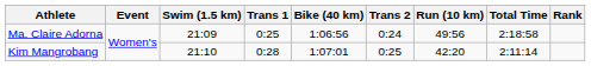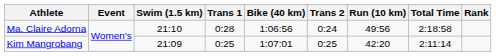 <table class="wikitable" style="font-size:90%">
 <tr>
 <th>Athlete</th>
 <th>Event</th>
 <th>Swim (1.5 km)</th>
 <th>Trans 1</th>
 <th>Bike (40 km)</th>
 <th>Trans 2</th>
 <th>Run (10 km)</th>
 <th>Total Time</th>
 <th>Rank</th>
 </tr>
 <tr align=center>
 <td align=left><a href='#'>Ma. Claire Adorna</a></td>
 <td rowspan="2" align=left><a href='#'>Women's</a></td>
-<td>21:09</td>
-<td>0:25</td>
+<td>21:10</td>
+<td>0:28</td>
 <td>1:06:56</td>
 <td>0:24</td>
 <td>49:56</td>
 <td>2:18:58</td>
 <td></td>
 </tr>
 <tr align=center>
 <td align=left><a href='#'>Kim Mangrobang</a></td>
-<td>21:10</td>
-<td>0:28</td>
+<td>21:09</td>
+<td>0:25</td>
 <td>1:07:01</td>
 <td>0:25</td>
 <td>42:20</td>
 <td>2:11:14</td>
 <td></td>
 </tr>
 </table>
